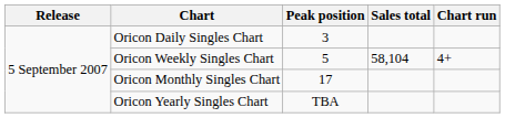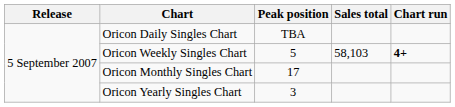 <table class="wikitable">
 <tr>
 <th>Release</th>
 <th>Chart</th>
 <th>Peak position</th>
 <th>Sales total</th>
 <th>Chart run</th>
 </tr>
 <tr>
 <td rowspan="4">5 September 2007</td>
 <td>Oricon Daily Singles Chart</td>
-<td align="center">3</td>
+<td align="center">TBA</td>
 <td></td>
 <td></td>
 </tr>
 <tr>
 <td>Oricon Weekly Singles Chart</td>
 <td align="center">5</td>
-<td>58,104</td>
-<td>4+</td>
+<td>58,103</td>
+<td><strong>4+</strong></td>
 </tr>
 <tr>
 <td>Oricon Monthly Singles Chart</td>
 <td align="center">17</td>
 <td></td>
 <td></td>
 </tr>
 <tr>
 <td>Oricon Yearly Singles Chart</td>
-<td align="center">TBA</td>
+<td align="center">3</td>
 <td></td>
 <td></td>
 </tr>
 </table>
